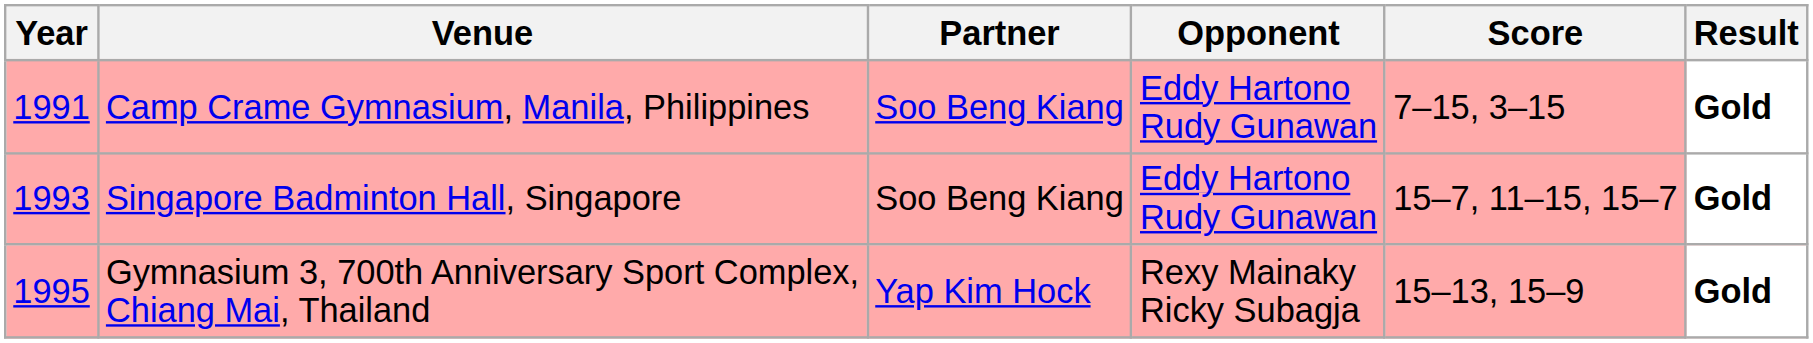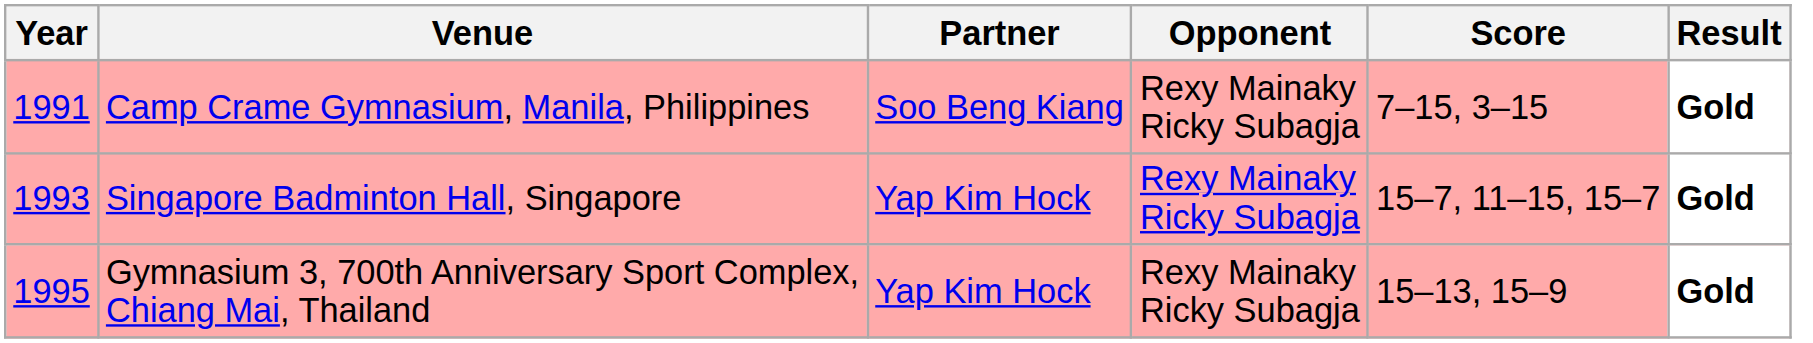 <table class="sortable wikitable" style="font-size: 90%;">
 <tr>
 <th>Year</th>
 <th>Venue</th>
 <th>Partner</th>
 <th>Opponent</th>
 <th>Score</th>
 <th>Result</th>
 </tr>
 <tr style="background:#FFAAAA">
 <td align="center"><a href='#'>1991</a></td>
 <td align="left"><a href='#'>Camp Crame Gymnasium</a>, <a href='#'>Manila</a>, Philippines</td>
 <td align="left"> <a href='#'>Soo Beng Kiang</a></td>
-<td align="left"> <a href='#'>Eddy Hartono</a><br> <a href='#'>Rudy Gunawan</a></td>
+<td align="left"> Rexy Mainaky<br> Ricky Subagja</td>
 <td align="left">7–15, 3–15</td>
 <td style="text-align:left; background:white"> <strong>Gold</strong></td>
 </tr>
 <tr style="background:#FFAAAA">
 <td align="center"><a href='#'>1993</a></td>
 <td align="left"><a href='#'>Singapore Badminton Hall</a>, Singapore</td>
-<td align="left"> Soo Beng Kiang</td>
-<td align="left"> <a href='#'>Eddy Hartono</a><br> <a href='#'>Rudy Gunawan</a></td>
+<td align="left"> <a href='#'>Yap Kim Hock</a></td>
+<td align="left"> <a href='#'>Rexy Mainaky</a><br> <a href='#'>Ricky Subagja</a></td>
 <td align="left">15–7, 11–15, 15–7</td>
 <td style="text-align:left; background:white"> <strong>Gold</strong></td>
 </tr>
 <tr style="background:#FFAAAA">
 <td align="center"><a href='#'>1995</a></td>
 <td align="left">Gymnasium 3, 700th Anniversary Sport Complex,<br><a href='#'>Chiang Mai</a>, Thailand</td>
 <td align="left"> <a href='#'>Yap Kim Hock</a></td>
 <td align="left"> Rexy Mainaky<br> Ricky Subagja</td>
 <td align="left">15–13, 15–9</td>
 <td style="text-align:left; background:white"> <strong>Gold</strong></td>
 </tr>
 </table>
